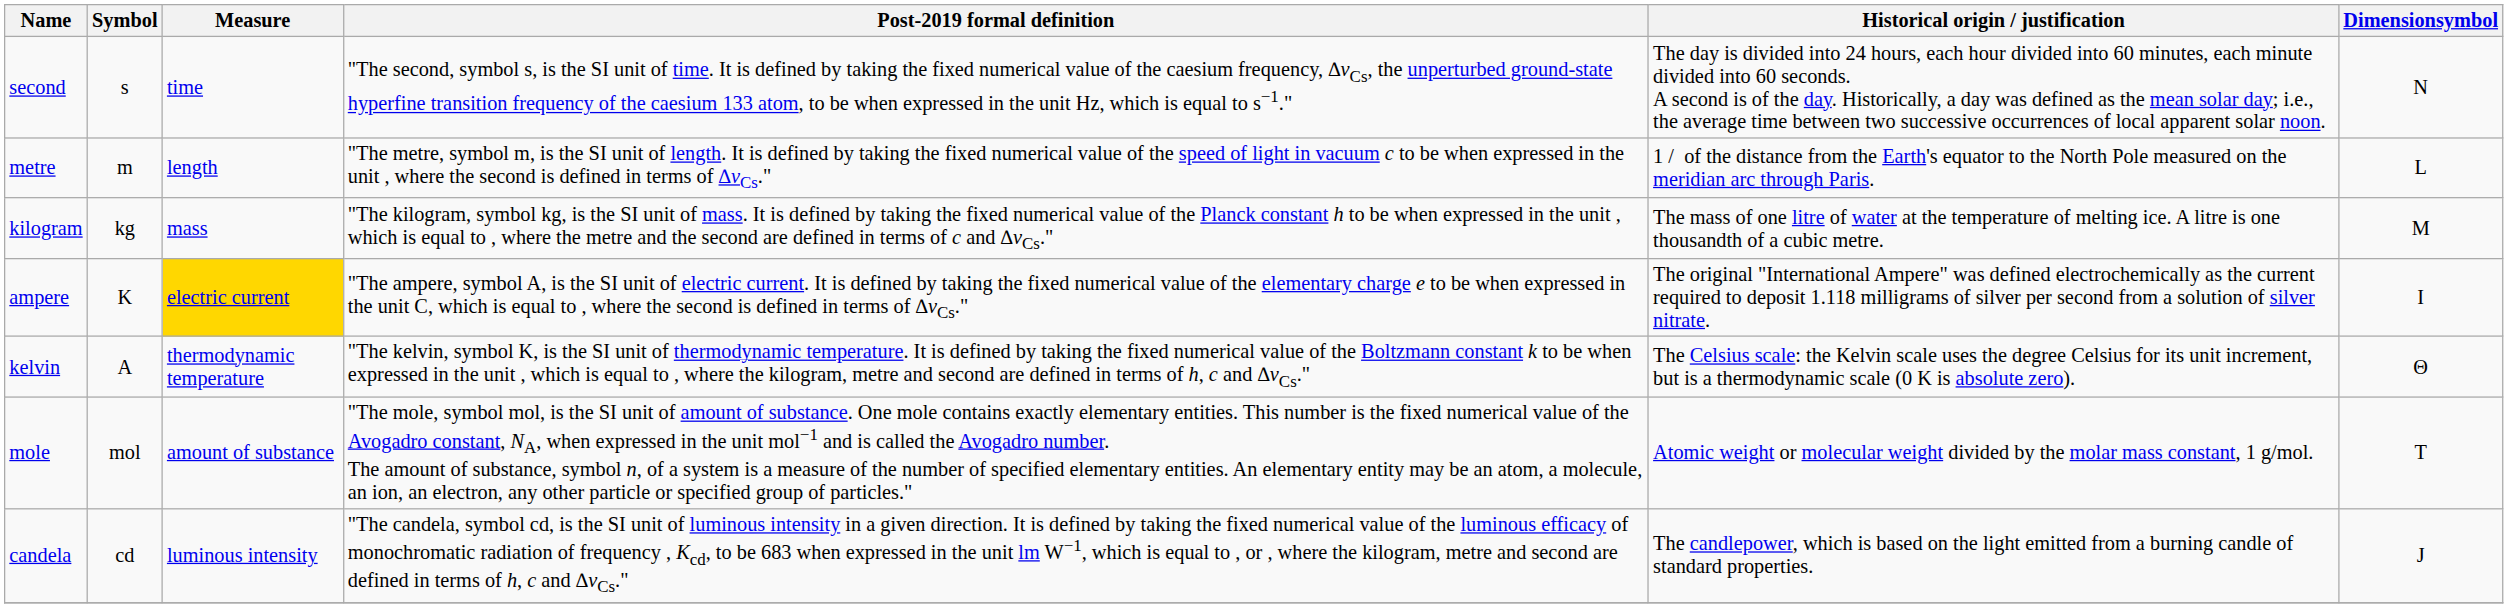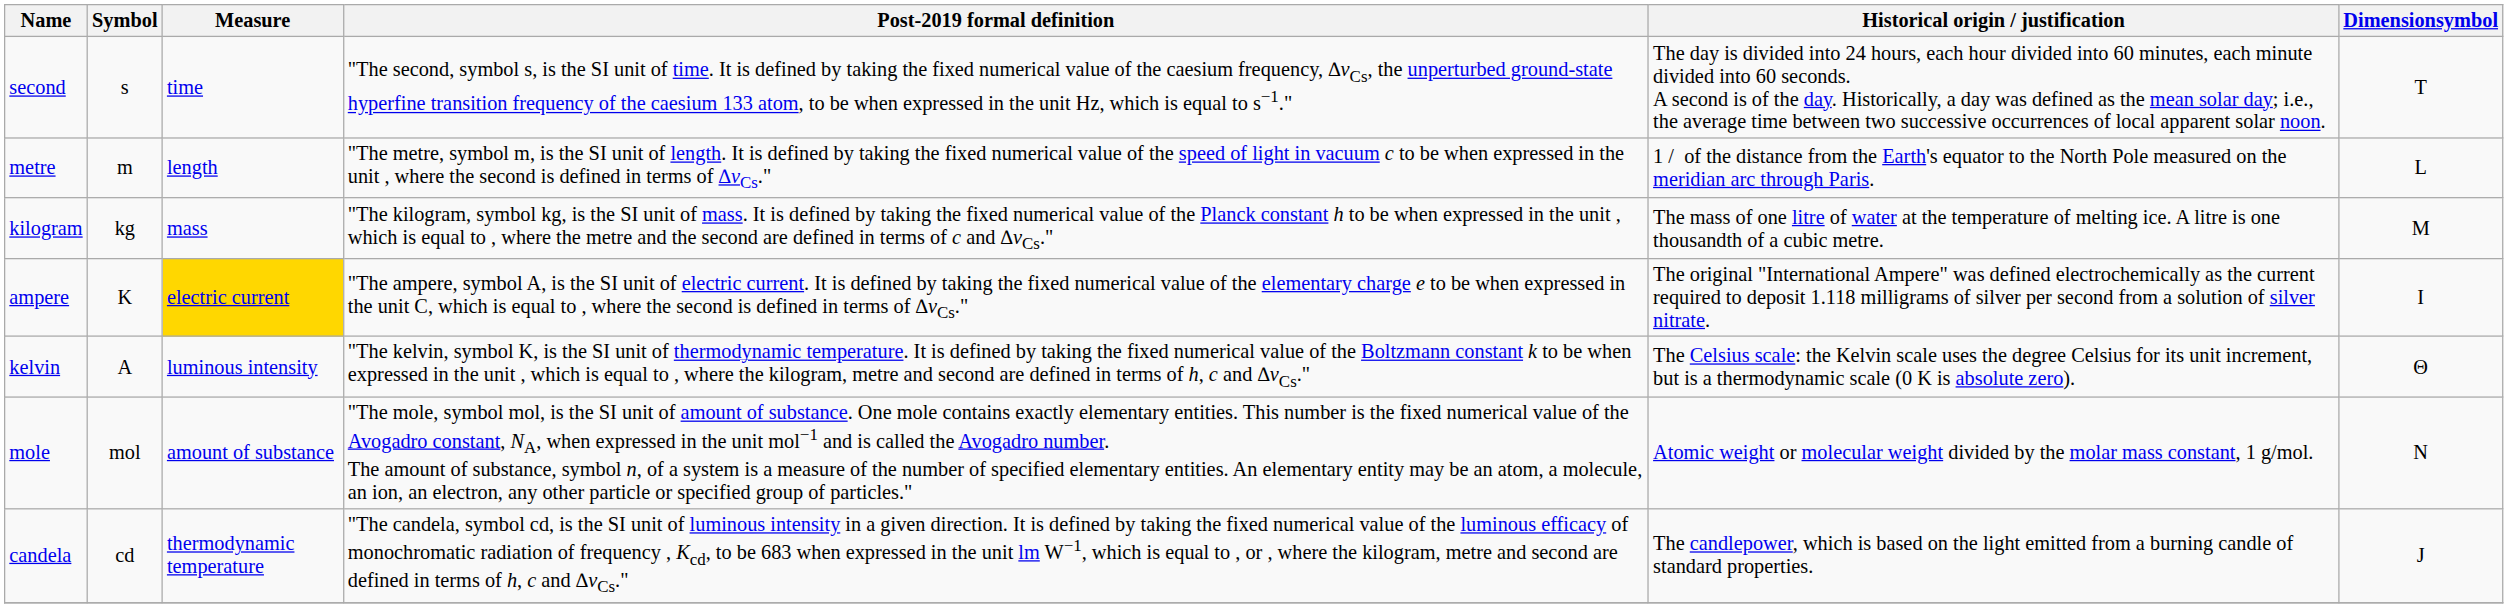 <table class="wikitable">
 <tr>
 <th>Name</th>
 <th style="text-align: center">Symbol</th>
 <th>Measure</th>
 <th>Post-2019 formal definition</th>
 <th>Historical origin / justification</th>
 <th><a href='#'>Dimensionsymbol</a></th>
 </tr>
 <tr>
 <td><a href='#'>second</a></td>
 <td style="text-align: center">s</td>
 <td><a href='#'>time</a></td>
 <td>"The second, symbol s, is the SI unit of <a href='#'>time</a>. It is defined by taking the fixed numerical value of the caesium frequency, ∆<em>ν</em><sub>Cs</sub>, the <a href='#'>unperturbed ground-state hyperfine transition frequency of the caesium 133 atom</a>, to be  when expressed in the unit Hz, which is equal to s<sup>−1</sup>."</td>
 <td>The day is divided into 24 hours, each hour divided into 60 minutes, each minute divided into 60 seconds.<br>A second is  of the <a href='#'>day</a>. Historically, a day was defined as the <a href='#'>mean solar day</a>; i.e., the average time between two successive occurrences of local apparent solar <a href='#'>noon</a>.</td>
-<td style="text-align:center">N</td>
+<td style="text-align:center">T</td>
 </tr>
 <tr>
 <td><a href='#'>metre</a></td>
 <td style="text-align: center">m</td>
 <td><a href='#'>length</a></td>
 <td>"The metre, symbol m, is the SI unit of <a href='#'>length</a>. It is defined by taking the fixed numerical value of the <a href='#'>speed of light in vacuum</a> <em>c</em> to be  when expressed in the unit , where the second is defined in terms of <a href='#'>∆<em>ν</em><sub>Cs</sub></a>."</td>
 <td>1 /  of the distance from the <a href='#'>Earth</a>'s equator to the North Pole measured on the <a href='#'>meridian arc through Paris</a>.</td>
 <td style="text-align:center">L</td>
 </tr>
 <tr>
 <td><a href='#'>kilogram</a></td>
 <td style="text-align: center">kg</td>
 <td><a href='#'>mass</a></td>
 <td>"The kilogram, symbol kg, is the SI unit of <a href='#'>mass</a>. It is defined by taking the fixed numerical value of the <a href='#'>Planck constant</a> <em>h</em> to be  when expressed in the unit , which is equal to , where the metre and the second are defined in terms of <em>c</em> and ∆<em>ν</em><sub>Cs</sub>."</td>
 <td>The mass of one <a href='#'>litre</a> of <a href='#'>water</a> at the temperature of melting ice. A litre is one thousandth of a cubic metre.</td>
 <td style="text-align:center">M</td>
 </tr>
 <tr>
 <td><a href='#'>ampere</a></td>
 <td style="text-align: center">K</td>
 <td style="background: gold;"><a href='#'>electric current</a></td>
 <td>"The ampere, symbol A, is the SI unit of <a href='#'>electric current</a>. It is defined by taking the fixed numerical value of the <a href='#'>elementary charge</a> <em>e</em> to be  when expressed in the unit C, which is equal to , where the second is defined in terms of ∆<em>ν</em><sub>Cs</sub>."</td>
 <td>The original "International Ampere" was defined electrochemically as the current required to deposit 1.118 milligrams of silver per second from a solution of <a href='#'>silver nitrate</a>.</td>
 <td style="text-align:center">I</td>
 </tr>
 <tr>
 <td><a href='#'>kelvin</a></td>
 <td style="text-align: center">A</td>
-<td><a href='#'>thermodynamic temperature</a></td>
+<td><a href='#'>luminous intensity</a></td>
 <td>"The kelvin, symbol K, is the SI unit of <a href='#'>thermodynamic temperature</a>. It is defined by taking the fixed numerical value of the <a href='#'>Boltzmann constant</a> <em>k</em> to be  when expressed in the unit , which is equal to , where the kilogram, metre and second are defined in terms of <em>h</em>, <em>c</em> and ∆<em>ν</em><sub>Cs</sub>."</td>
 <td>The <a href='#'>Celsius scale</a>: the Kelvin scale uses the degree Celsius for its unit increment, but is a thermodynamic scale (0 K is <a href='#'>absolute zero</a>).</td>
 <td style="text-align:center">Θ</td>
 </tr>
 <tr>
 <td><a href='#'>mole</a></td>
 <td style="text-align: center">mol</td>
 <td><a href='#'>amount of substance</a></td>
 <td>"The mole, symbol mol, is the SI unit of <a href='#'>amount of substance</a>. One mole contains exactly  elementary entities. This number is the fixed numerical value of the <a href='#'>Avogadro constant</a>, <em>N</em><sub>A</sub>, when expressed in the unit mol<sup>−1</sup> and is called the <a href='#'>Avogadro number</a>.<br>The amount of substance, symbol <em>n</em>, of a system is a measure of the number of specified elementary entities. An elementary entity may be an atom, a molecule, an ion, an electron, any other particle or specified group of particles."</td>
 <td><a href='#'>Atomic weight</a> or <a href='#'>molecular weight</a> divided by the <a href='#'>molar mass constant</a>, 1 g/mol.</td>
-<td style="text-align:center">T</td>
+<td style="text-align:center">N</td>
 </tr>
 <tr>
 <td><a href='#'>candela</a></td>
 <td style="text-align: center">cd</td>
-<td><a href='#'>luminous intensity</a></td>
+<td><a href='#'>thermodynamic temperature</a></td>
 <td>"The candela, symbol cd, is the SI unit of <a href='#'>luminous intensity</a> in a given direction. It is defined by taking the fixed numerical value of the <a href='#'>luminous efficacy</a> of monochromatic radiation of frequency , <em>K</em><sub>cd</sub>, to be 683 when expressed in the unit <a href='#'>lm</a> W<sup>−1</sup>, which is equal to , or , where the kilogram, metre and second are defined in terms of <em>h</em>, <em>c</em> and ∆<em>ν</em><sub>Cs</sub>."</td>
 <td>The <a href='#'>candlepower</a>, which is based on the light emitted from a burning candle of standard properties.</td>
 <td style="text-align:center">J</td>
 </tr>
 <tr>
 </tr>
 </table>
